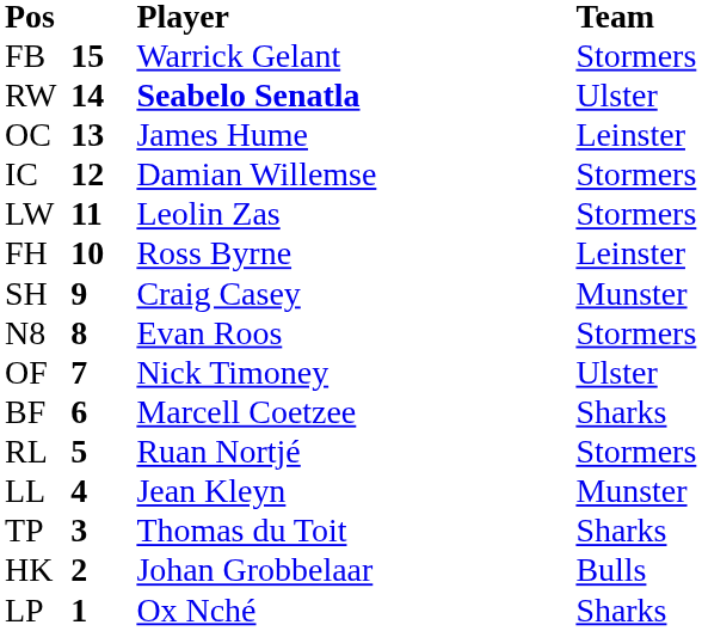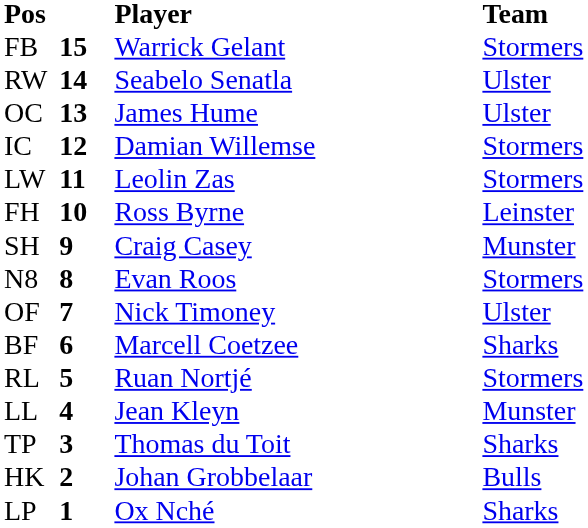 <table style="font-size: 95%" cellspacing="0" cellpadding="0">
 <tr>
 <th width="30" align="left">Pos</th>
 <th width="30"></th>
 <th style="width:200px;" align="left">Player</th>
 <th style="width:150px;" align="left">Team</th>
 </tr>
 <tr>
 <td>FB</td>
 <td><strong>15</strong></td>
 <td> <a href='#'>Warrick Gelant</a></td>
 <td> <a href='#'>Stormers</a></td>
 </tr>
 <tr>
 <td>RW</td>
 <td><strong>14</strong></td>
-<td><strong> <a href='#'>Seabelo Senatla</a></strong></td>
+<td> <a href='#'>Seabelo Senatla</a></td>
 <td> <a href='#'>Ulster</a></td>
 </tr>
 <tr>
 <td>OC</td>
 <td><strong>13</strong></td>
 <td> <a href='#'>James Hume</a></td>
-<td> <a href='#'>Leinster</a></td>
+<td> <a href='#'>Ulster</a></td>
 </tr>
 <tr>
 <td>IC</td>
 <td><strong>12</strong></td>
 <td> <a href='#'>Damian Willemse</a></td>
 <td> <a href='#'>Stormers</a></td>
 </tr>
 <tr>
 <td>LW</td>
 <td><strong>11</strong></td>
 <td> <a href='#'>Leolin Zas</a></td>
 <td> <a href='#'>Stormers</a></td>
 </tr>
 <tr>
 <td>FH</td>
 <td><strong>10</strong></td>
 <td> <a href='#'>Ross Byrne</a></td>
 <td> <a href='#'>Leinster</a></td>
 </tr>
 <tr>
 <td>SH</td>
 <td><strong>9</strong></td>
 <td> <a href='#'>Craig Casey</a></td>
 <td> <a href='#'>Munster</a></td>
 </tr>
 <tr>
 <td>N8</td>
 <td><strong>8</strong></td>
 <td> <a href='#'>Evan Roos</a></td>
 <td> <a href='#'>Stormers</a></td>
 </tr>
 <tr>
 <td>OF</td>
 <td><strong>7</strong></td>
 <td> <a href='#'>Nick Timoney</a></td>
 <td> <a href='#'>Ulster</a></td>
 </tr>
 <tr>
 <td>BF</td>
 <td><strong>6</strong></td>
 <td> <a href='#'>Marcell Coetzee</a></td>
 <td> <a href='#'>Sharks</a></td>
 </tr>
 <tr>
 <td>RL</td>
 <td><strong>5</strong></td>
 <td> <a href='#'>Ruan Nortjé</a></td>
 <td> <a href='#'>Stormers</a></td>
 </tr>
 <tr>
 <td>LL</td>
 <td><strong>4</strong></td>
 <td> <a href='#'>Jean Kleyn</a></td>
 <td> <a href='#'>Munster</a></td>
 </tr>
 <tr>
 <td>TP</td>
 <td><strong>3</strong></td>
 <td> <a href='#'>Thomas du Toit</a></td>
 <td> <a href='#'>Sharks</a></td>
 </tr>
 <tr>
 <td>HK</td>
 <td><strong>2</strong></td>
 <td> <a href='#'>Johan Grobbelaar</a></td>
 <td> <a href='#'>Bulls</a></td>
 </tr>
 <tr>
 <td>LP</td>
 <td><strong>1</strong></td>
 <td> <a href='#'>Ox Nché</a></td>
 <td> <a href='#'>Sharks</a></td>
 </tr>
 </table>
